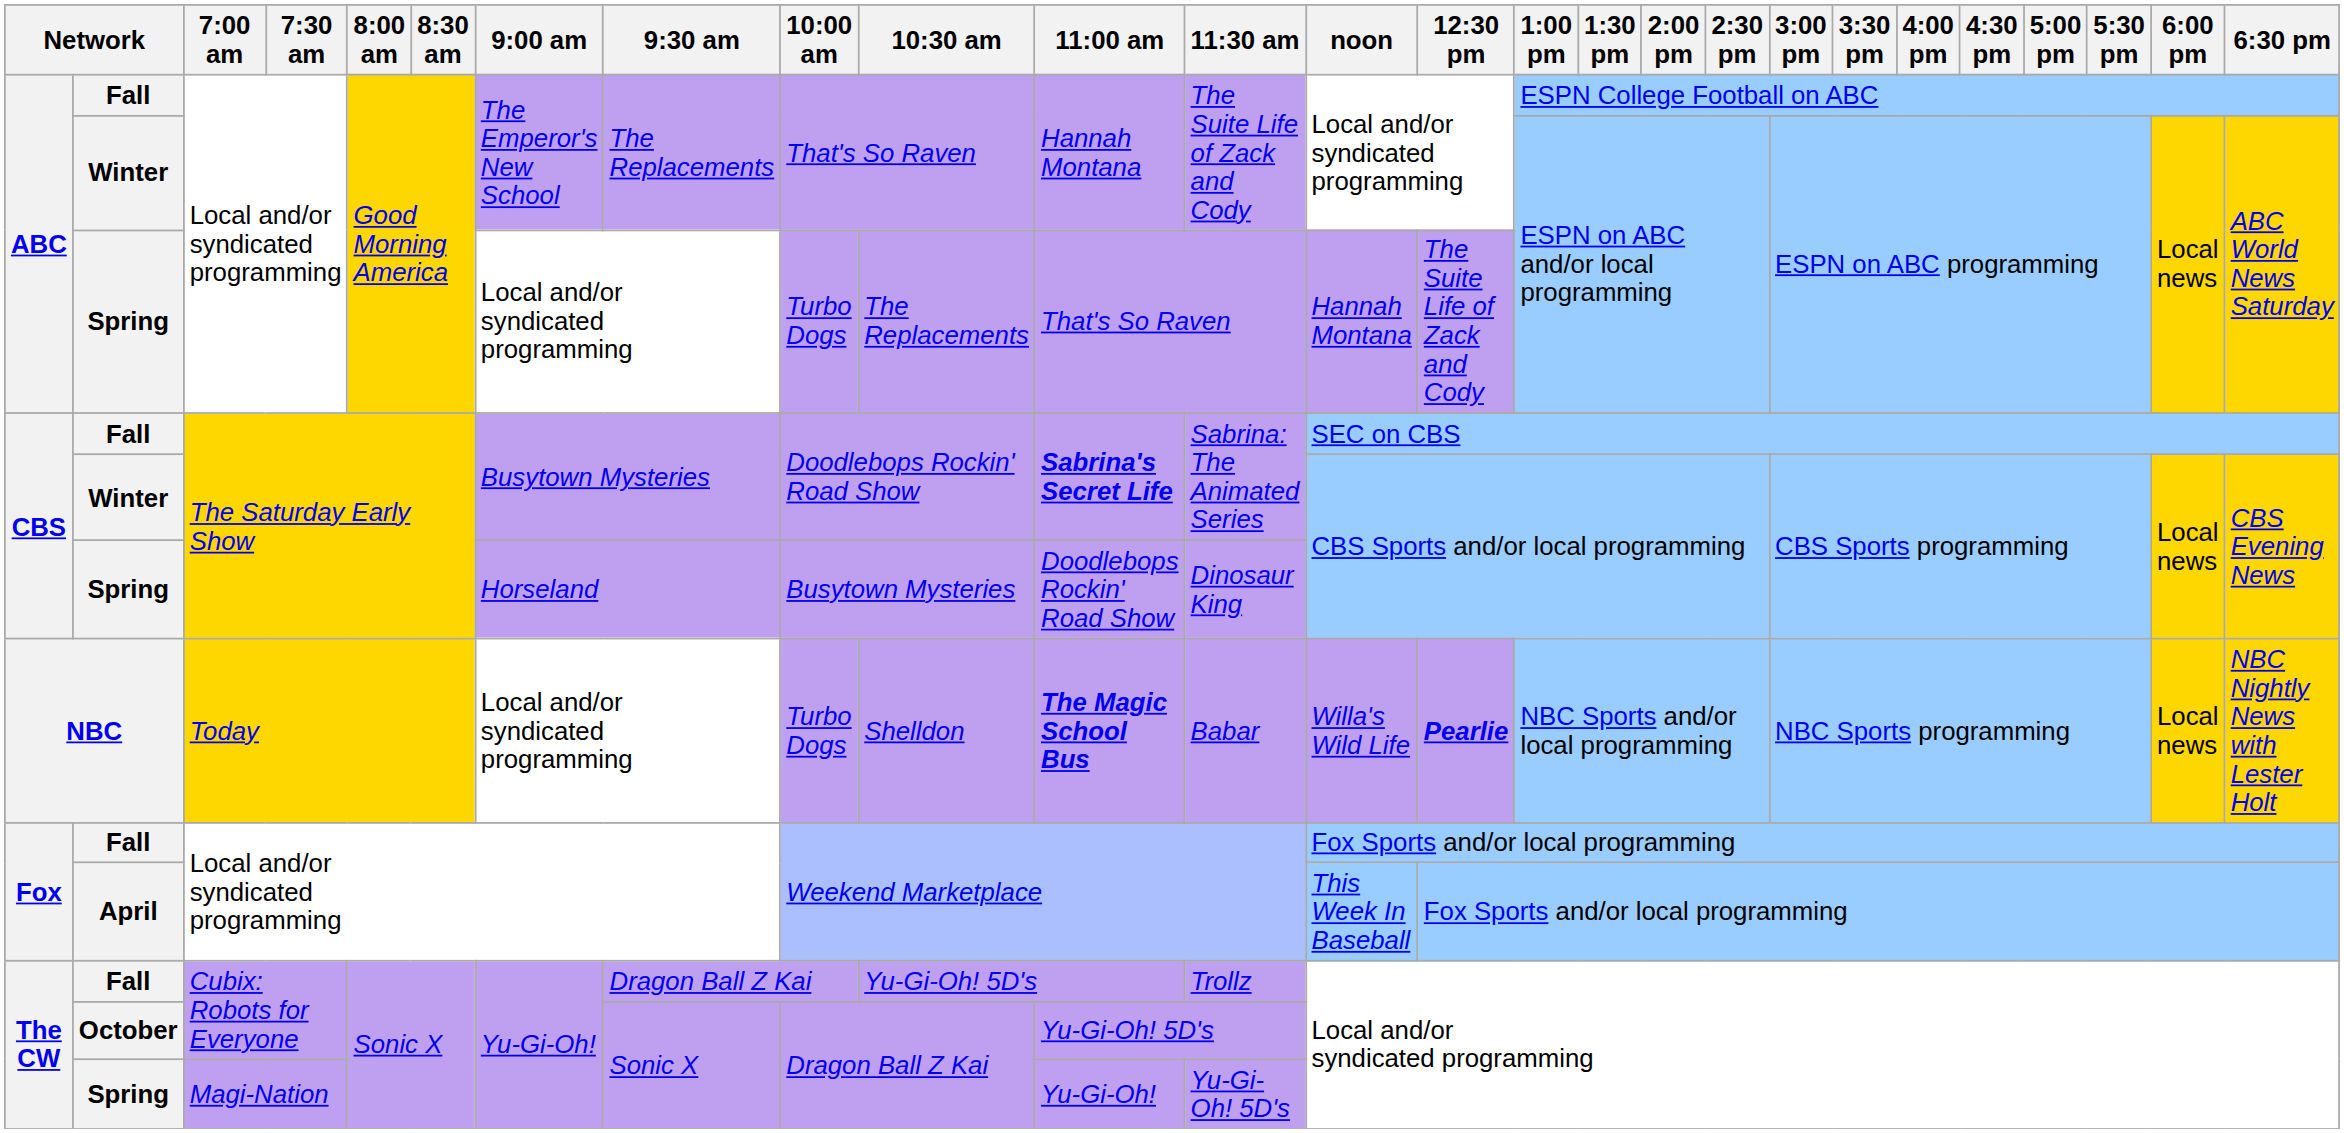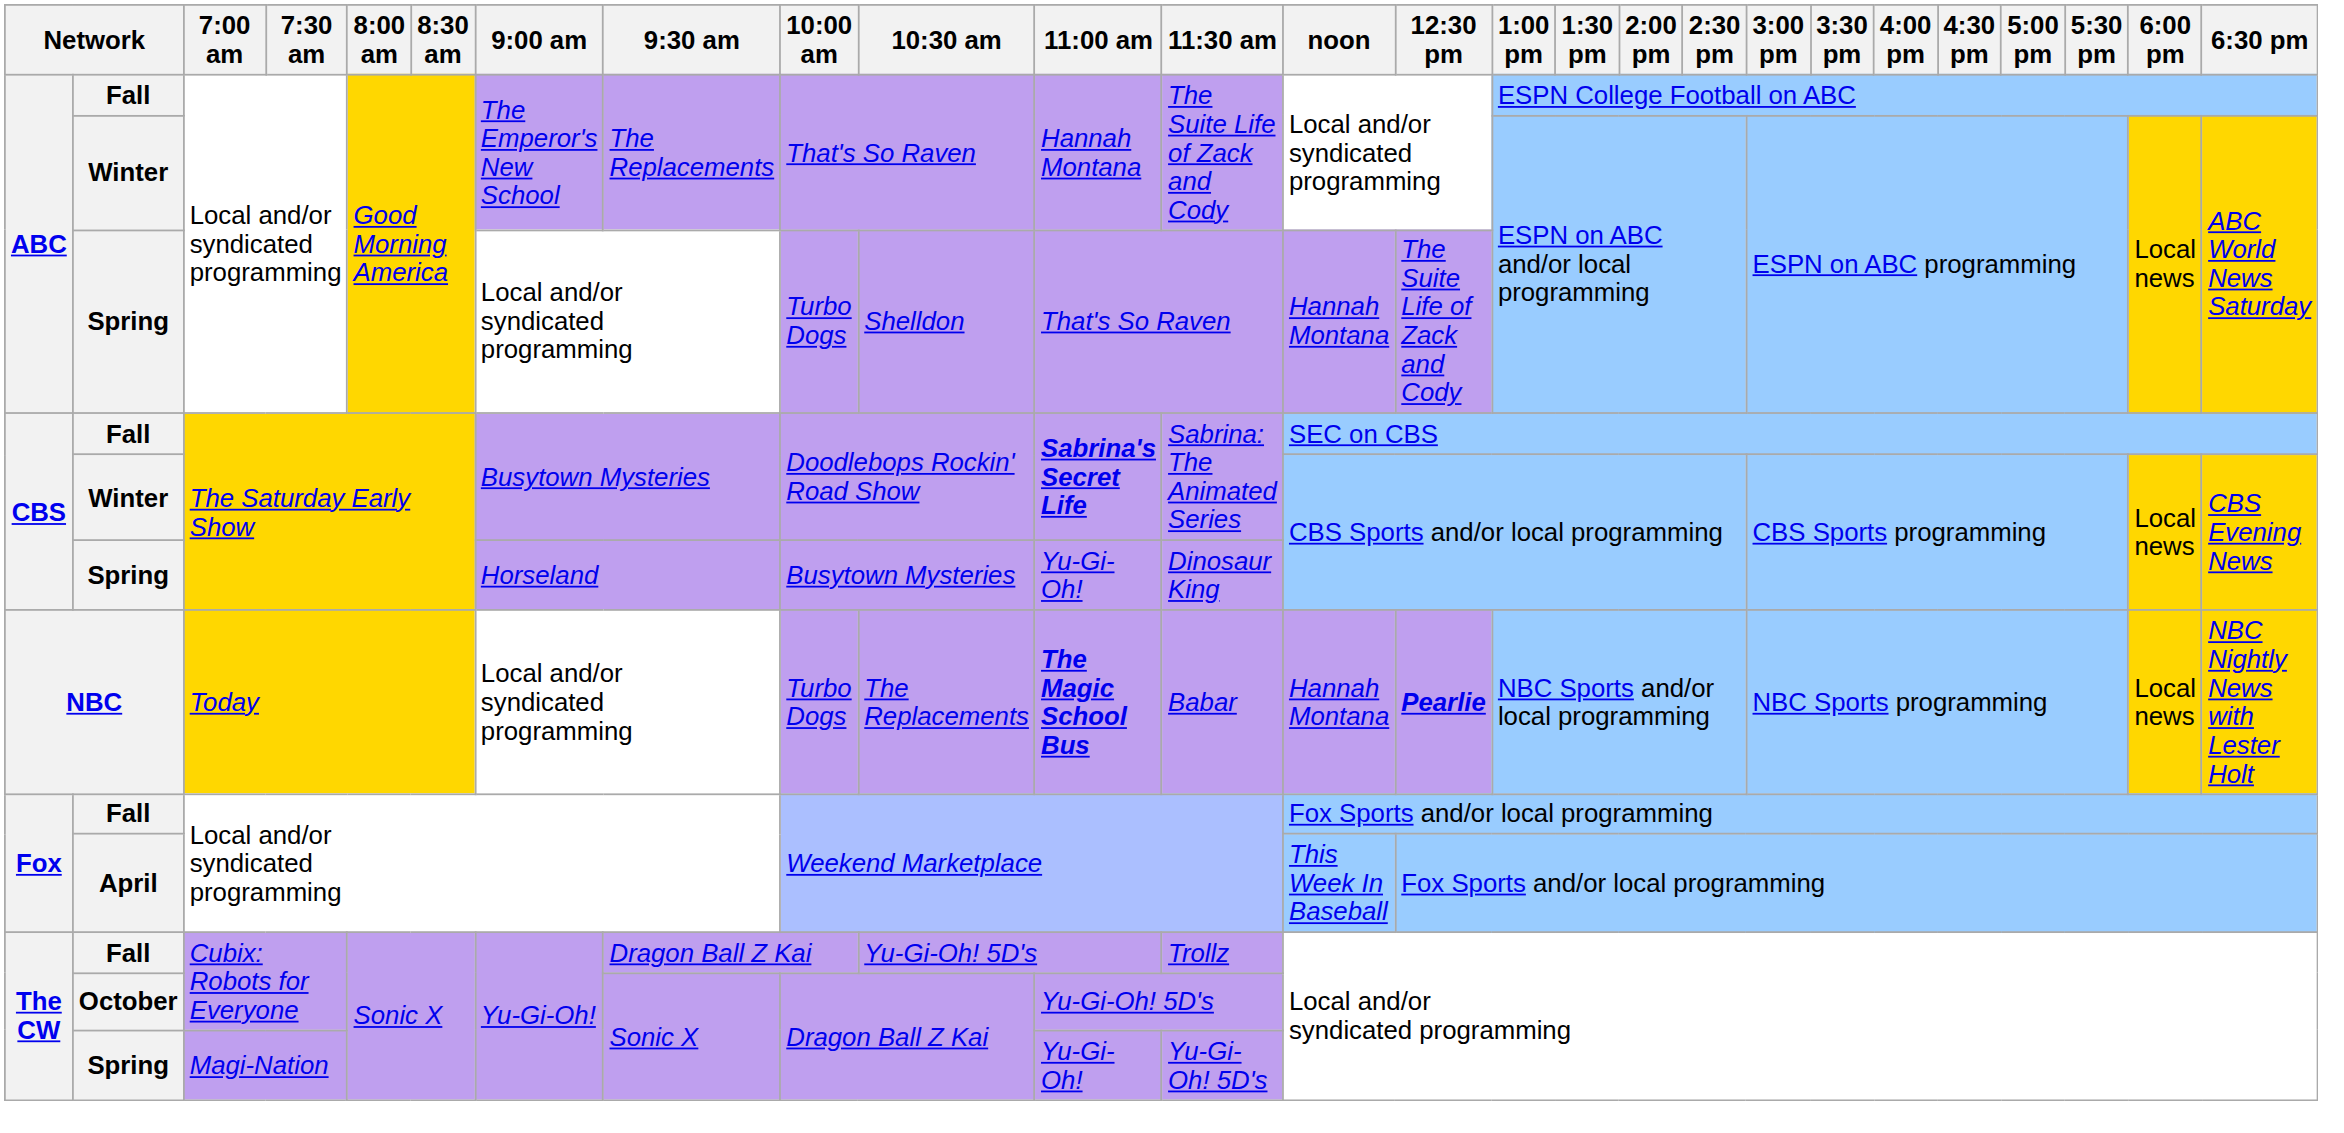 <table class=wikitable style="font-size:90%">
 <tr>
 <th width="1.5%" bgcolor="#C0C0C0" colspan="2">Network</th>
 <th width="4%" bgcolor="#C0C0C0">7:00 am</th>
 <th width="4%" bgcolor="#C0C0C0">7:30 am</th>
 <th width="4%" bgcolor="#C0C0C0">8:00 am</th>
 <th width="4%" bgcolor="#C0C0C0">8:30 am</th>
 <th width="4%" bgcolor="#C0C0C0">9:00 am</th>
 <th width="4%" bgcolor="#C0C0C0">9:30 am</th>
 <th width="4%" bgcolor="#C0C0C0">10:00 am</th>
 <th width="4%" bgcolor="#C0C0C0">10:30 am</th>
 <th width="4%" bgcolor="#C0C0C0">11:00 am</th>
 <th width="4%" bgcolor="#C0C0C0">11:30 am</th>
 <th width="4%" bgcolor="#C0C0C0">noon</th>
 <th width="4%" bgcolor="#C0C0C0">12:30 pm</th>
 <th width="4%" bgcolor="#C0C0C0">1:00 pm</th>
 <th width="4%" bgcolor="#C0C0C0">1:30 pm</th>
 <th width="4%" bgcolor="#C0C0C0">2:00 pm</th>
 <th width="4%" bgcolor="#C0C0C0">2:30 pm</th>
 <th width="4%" bgcolor="#C0C0C0">3:00 pm</th>
 <th width="4%" bgcolor="#C0C0C0">3:30 pm</th>
 <th width="4%" bgcolor="#C0C0C0">4:00 pm</th>
 <th width="4%" bgcolor="#C0C0C0">4:30 pm</th>
 <th width="4%" bgcolor="#C0C0C0">5:00 pm</th>
 <th width="4%" bgcolor="#C0C0C0">5:30 pm</th>
 <th width="4%" bgcolor="#C0C0C0">6:00 pm</th>
 <th width="4%" bgcolor="#C0C0C0">6:30 pm</th>
 </tr>
 <tr>
 <th bgcolor="#C0C0C0" rowspan="3"><a href='#'>ABC</a></th>
 <th>Fall</th>
 <td bgcolor="white" colspan="2" rowspan="3">Local and/or<br>syndicated<br>programming</td>
 <td bgcolor="gold" colspan="2" rowspan="3"><em><a href='#'>Good Morning America</a></em></td>
 <td bgcolor="bf9fef" rowspan="2"><em><a href='#'>The Emperor's New School</a></em> </td>
 <td bgcolor="bf9fef" rowspan="2"><em><a href='#'>The Replacements</a></em> </td>
 <td bgcolor="bf9fef" colspan="2"rowspan="2"><em><a href='#'>That's So Raven</a></em> </td>
 <td bgcolor="bf9fef" rowspan="2"><em><a href='#'>Hannah Montana</a></em> </td>
 <td bgcolor="bf9fef" rowspan="2"><em><a href='#'>The Suite Life of Zack and Cody</a></em> </td>
 <td bgcolor="white" colspan="2" rowspan="2">Local and/or<br>syndicated<br>programming</td>
 <td bgcolor="99ccff" colspan="12"><a href='#'>ESPN College Football on ABC</a></td>
 </tr>
 <tr>
 <th>Winter</th>
 <td bgcolor="99ccff" colspan="4" rowspan="2"><a href='#'>ESPN on ABC</a> and/or local programming</td>
 <td bgcolor="99ccff" colspan="6" rowspan="2"><a href='#'>ESPN on ABC</a> programming</td>
 <td bgcolor="gold" rowspan="2">Local news</td>
 <td bgcolor="gold" rowspan="2"><em><a href='#'>ABC World News Saturday</a></em></td>
 </tr>
 <tr>
 <th>Spring</th>
 <td bgcolor="white" colspan="2">Local and/or<br>syndicated<br>programming</td>
 <td bgcolor="bf9fef"><em><a href='#'>Turbo Dogs</a></em></td>
-<td bgcolor="bf9fef"><em><a href='#'>The Replacements</a></em> </td>
+<td bgcolor="bf9fef"><em><a href='#'>Shelldon</a></em></td>
 <td bgcolor="bf9fef" colspan="2"><em><a href='#'>That's So Raven</a></em> </td>
 <td bgcolor="bf9fef"><em><a href='#'>Hannah Montana</a></em> </td>
 <td bgcolor="bf9fef"><em><a href='#'>The Suite Life of Zack and Cody</a></em> </td>
 </tr>
 <tr>
 <th bgcolor="#C0C0C0" rowspan="3"><a href='#'>CBS</a></th>
 <th>Fall</th>
 <td bgcolor="gold" colspan="4" rowspan="3"><em><a href='#'>The Saturday Early Show</a></em></td>
 <td bgcolor="bf9fef" colspan="2" rowspan="2"><em><a href='#'>Busytown Mysteries</a></em></td>
 <td bgcolor="bf9fef" colspan="2" rowspan="2"><em><a href='#'>Doodlebops Rockin' Road Show</a></em></td>
 <td bgcolor="bf9fef" rowspan="2"><strong><em><a href='#'>Sabrina's Secret Life</a></em></strong></td>
 <td bgcolor="bf9fef" rowspan="2"><em><a href='#'>Sabrina: The Animated Series</a></em> </td>
 <td bgcolor="99ccff" colspan="14"><a href='#'>SEC on CBS</a></td>
 </tr>
 <tr>
 <th>Winter</th>
 <td bgcolor="99ccff" rowspan="2"colspan="6"><a href='#'>CBS Sports</a> and/or local programming</td>
 <td bgcolor="99ccff" rowspan="2"colspan="6"><a href='#'>CBS Sports</a> programming</td>
 <td bgcolor="gold"rowspan="2">Local news</td>
 <td bgcolor="gold"rowspan="2"><em><a href='#'>CBS Evening News</a></em></td>
 </tr>
 <tr>
 <th>Spring</th>
 <td bgcolor="bf9fef" colspan="2"><em><a href='#'>Horseland</a></em> </td>
 <td bgcolor="bf9fef" colspan="2"><em><a href='#'>Busytown Mysteries</a></em></td>
-<td bgcolor="bf9fef"><em><a href='#'>Doodlebops Rockin' Road Show</a></em></td>
+<td bgcolor="bf9fef" rowspan="1"><em><a href='#'>Yu-Gi-Oh!</a></em> </td>
 <td bgcolor="bf9fef" rowspan="1"><em><a href='#'>Dinosaur King</a></em> </td>
 </tr>
 <tr>
 <th bgcolor="#C0C0C0" colspan="2"><a href='#'>NBC</a></th>
 <td bgcolor="gold" colspan="4"><em><a href='#'>Today</a></em></td>
 <td bgcolor="white" colspan="2">Local and/or<br>syndicated<br>programming</td>
 <td bgcolor="bf9fef"><em><a href='#'>Turbo Dogs</a></em></td>
-<td bgcolor="bf9fef"><em><a href='#'>Shelldon</a></em></td>
+<td bgcolor="bf9fef"><em><a href='#'>The Replacements</a></em> </td>
 <td bgcolor="bf9fef"><strong><em><a href='#'>The Magic School Bus</a></em></strong> </td>
 <td bgcolor="bf9fef"><em><a href='#'>Babar</a></em> </td>
-<td bgcolor="bf9fef"><em><a href='#'>Willa's Wild Life</a></em></td>
+<td bgcolor="bf9fef"><em><a href='#'>Hannah Montana</a></em> </td>
 <td bgcolor="bf9fef"><strong><em><a href='#'>Pearlie</a></em></strong></td>
 <td bgcolor="99ccff" colspan="4"><a href='#'>NBC Sports</a> and/or local programming</td>
 <td bgcolor="99ccff" colspan="6"><a href='#'>NBC Sports</a> programming</td>
 <td bgcolor="gold">Local news</td>
 <td bgcolor="gold"><em><a href='#'>NBC Nightly News with Lester Holt</a></em></td>
 </tr>
 <tr>
 <th bgcolor="#C0C0C0" colspan="1" rowspan=2><a href='#'>Fox</a></th>
 <th>Fall</th>
 <td bgcolor="white" rowspan=2 colspan="6">Local and/or<br>syndicated<br>programming</td>
 <td bgcolor="abbfff" rowspan=2 colspan="4"><em><a href='#'>Weekend Marketplace</a></em></td>
 <td bgcolor="99ccff" colspan="14"><a href='#'>Fox Sports</a> and/or local programming</td>
 </tr>
 <tr>
 <th>April</th>
 <td bgcolor=99ccff><em><a href='#'>This Week In Baseball</a></em></td>
 <td bgcolor=99ccff colspan=13><a href='#'>Fox Sports</a> and/or local programming</td>
 </tr>
 <tr>
 <th bgcolor="#C0C0C0" rowspan="3"><a href='#'>The CW</a></th>
 <th>Fall</th>
 <td bgcolor="bf9fef" colspan="2"rowspan="2"><em><a href='#'>Cubix: Robots for Everyone</a></em> </td>
 <td bgcolor="bf9fef" colspan="2"rowspan="3"><em><a href='#'>Sonic X</a></em> </td>
 <td bgcolor="bf9fef" rowspan="3"><em><a href='#'>Yu-Gi-Oh!</a></em> </td>
 <td bgcolor="bf9fef" colspan="2"rowspan="1"><em><a href='#'>Dragon Ball Z Kai</a></em></td>
 <td bgcolor="bf9fef" colspan="2"rowspan="1"><em><a href='#'>Yu-Gi-Oh! 5D's</a></em></td>
 <td bgcolor="bf9fef"><em><a href='#'>Trollz</a></em> </td>
 <td bgcolor="white" colspan="18" rowspan="3">Local and/or<br>syndicated programming</td>
 </tr>
 <tr>
 <th>October</th>
 <td bgcolor=bf9fef rowspan=2><em><a href='#'>Sonic X</a></em> </td>
 <td bgcolor=bf9fef colspan=2 rowspan=2><em><a href='#'>Dragon Ball Z Kai</a></em></td>
 <td bgcolor=bf9fef colspan=2 rowspan=1><em><a href='#'>Yu-Gi-Oh! 5D's</a></em></td>
 </tr>
 <tr>
 <th>Spring</th>
 <td bgcolor="bf9fef" colspan="2"rowspan="1"><em><a href='#'>Magi-Nation</a></em> </td>
 <td bgcolor="bf9fef" rowspan="1"><em><a href='#'>Yu-Gi-Oh!</a></em> </td>
 <td bgcolor="bf9fef" rowspan="1"><em><a href='#'>Yu-Gi-Oh! 5D's</a></em></td>
 </tr>
 </table>
